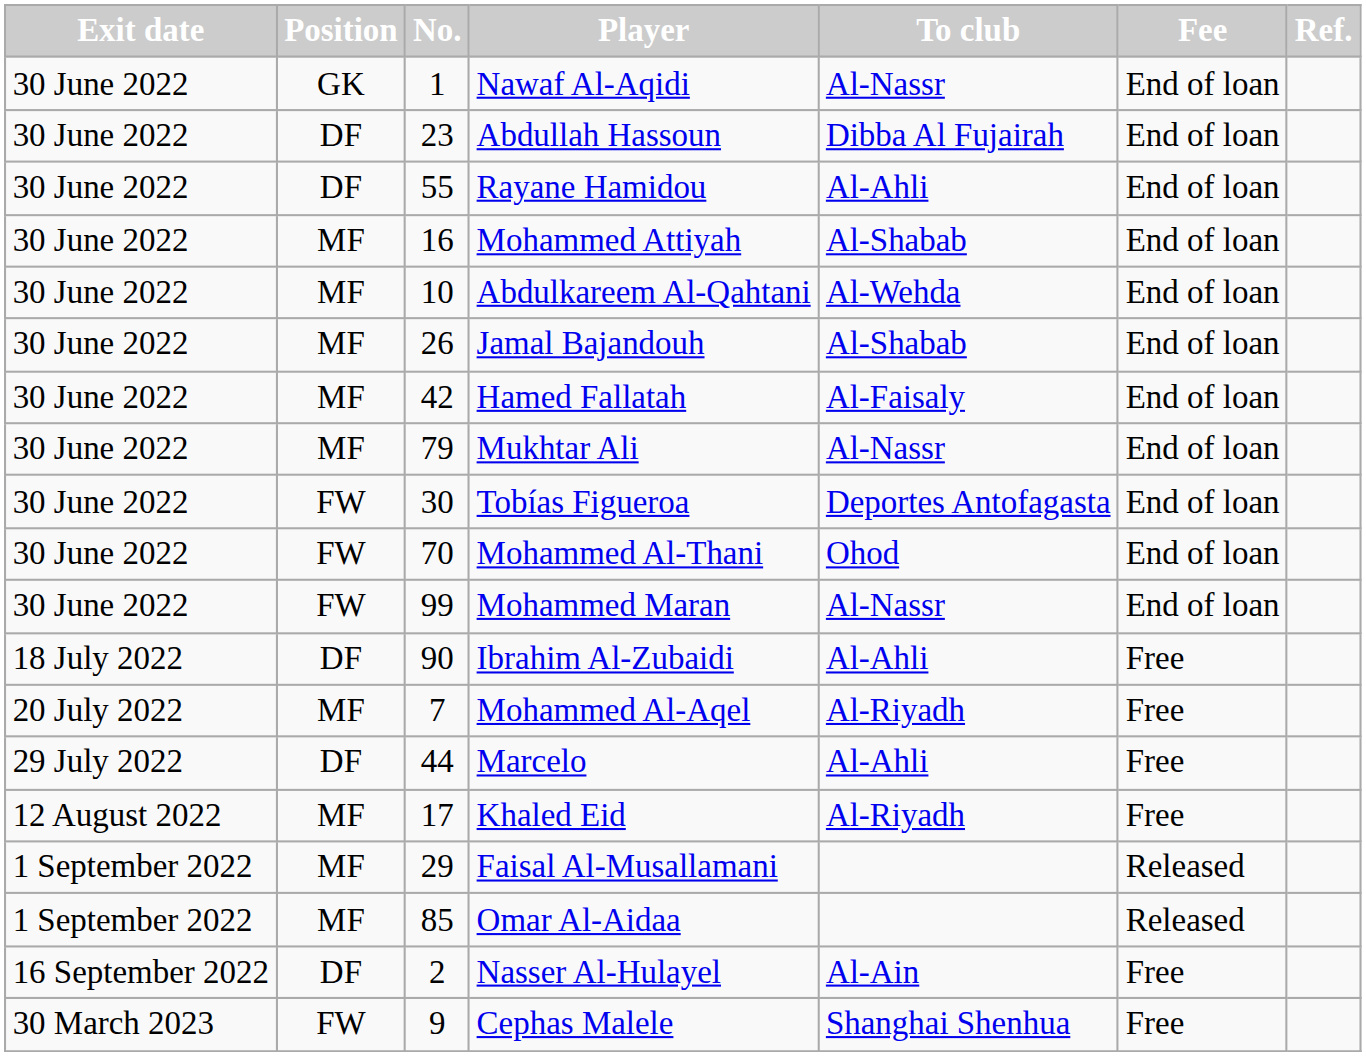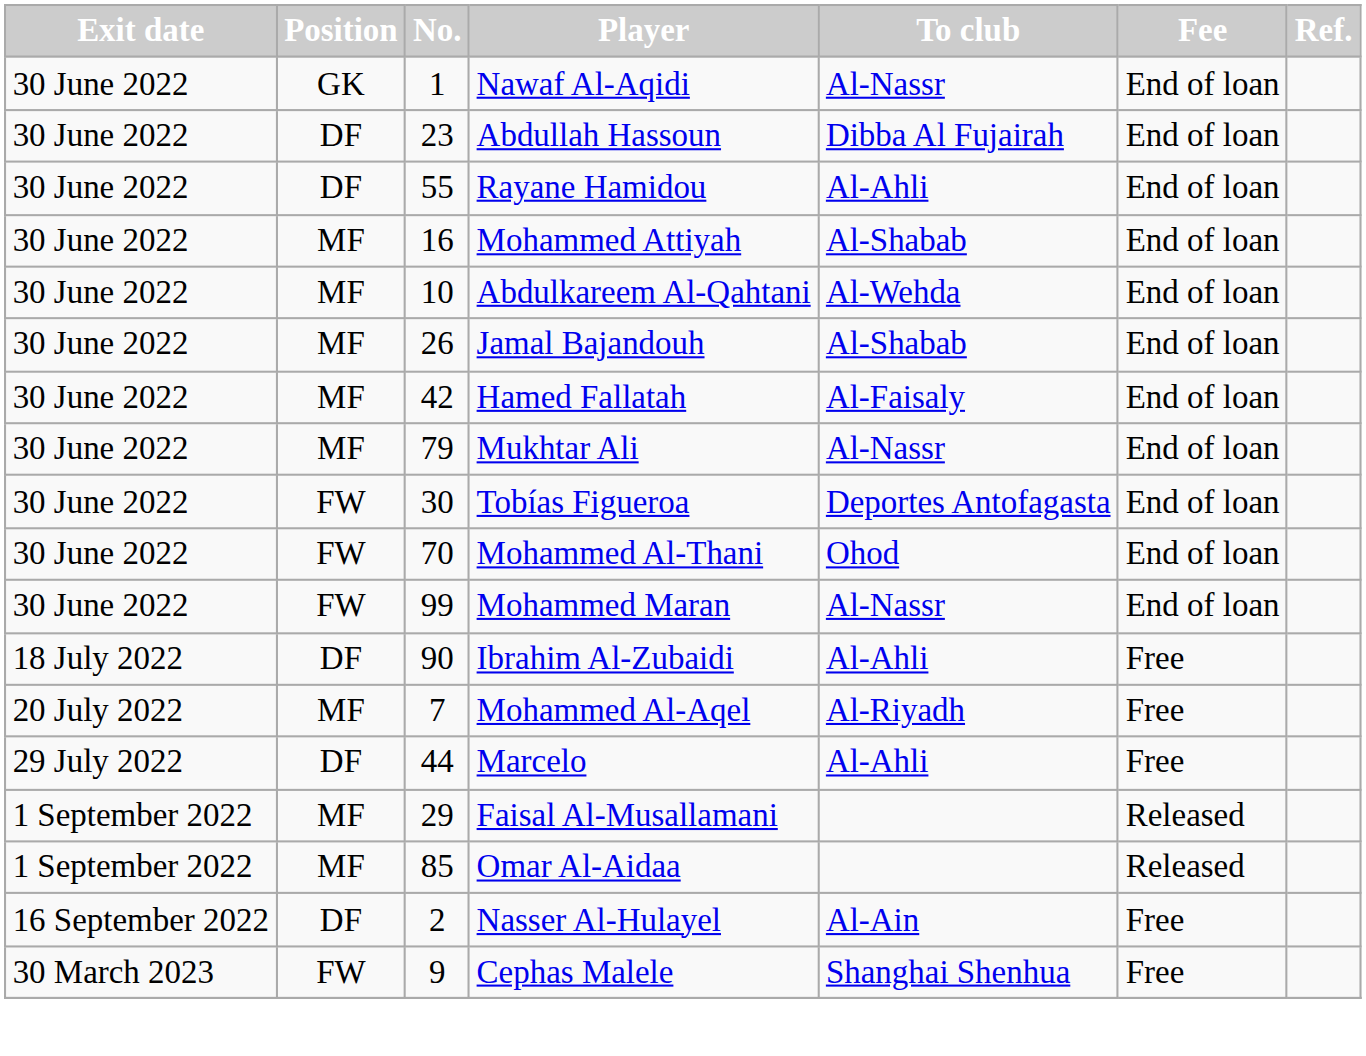 <table class="wikitable sortable">
 <tr>
 <th style="background:#CCCCCC; color:white;"><strong>Exit date</strong></th>
 <th style="background:#CCCCCC; color:white;"><strong>Position</strong></th>
 <th style="background:#CCCCCC; color:white;"><strong>No.</strong></th>
 <th style="background:#CCCCCC; color:white;"><strong>Player</strong></th>
 <th style="background:#CCCCCC; color:white;"><strong>To club</strong></th>
 <th style="background:#CCCCCC; color:white;"><strong>Fee</strong></th>
 <th style="background:#CCCCCC; color:white;"><strong>Ref.</strong></th>
 </tr>
 <tr>
 <td>30 June 2022</td>
 <td style="text-align:center;">GK</td>
 <td style="text-align:center;">1</td>
 <td style="text-align:left;"> <a href='#'>Nawaf Al-Aqidi</a></td>
 <td style="text-align:left;"> <a href='#'>Al-Nassr</a></td>
 <td>End of loan</td>
 <td></td>
 </tr>
 <tr>
 <td>30 June 2022</td>
 <td style="text-align:center;">DF</td>
 <td style="text-align:center;">23</td>
 <td style="text-align:left;"> <a href='#'>Abdullah Hassoun</a></td>
 <td style="text-align:left;"> <a href='#'>Dibba Al Fujairah</a></td>
 <td>End of loan</td>
 <td></td>
 </tr>
 <tr>
 <td>30 June 2022</td>
 <td style="text-align:center;">DF</td>
 <td style="text-align:center;">55</td>
 <td style="text-align:left;"> <a href='#'>Rayane Hamidou</a></td>
 <td style="text-align:left;"> <a href='#'>Al-Ahli</a></td>
 <td>End of loan</td>
 <td></td>
 </tr>
 <tr>
 <td>30 June 2022</td>
 <td style="text-align:center;">MF</td>
 <td style="text-align:center;">16</td>
 <td style="text-align:left;"> <a href='#'>Mohammed Attiyah</a></td>
 <td style="text-align:left;"> <a href='#'>Al-Shabab</a></td>
 <td>End of loan</td>
 <td></td>
 </tr>
 <tr>
 <td>30 June 2022</td>
 <td style="text-align:center;">MF</td>
 <td style="text-align:center;">10</td>
 <td style="text-align:left;"> <a href='#'>Abdulkareem Al-Qahtani</a></td>
 <td style="text-align:left;"> <a href='#'>Al-Wehda</a></td>
 <td>End of loan</td>
 <td></td>
 </tr>
 <tr>
 <td>30 June 2022</td>
 <td style="text-align:center;">MF</td>
 <td style="text-align:center;">26</td>
 <td style="text-align:left;"> <a href='#'>Jamal Bajandouh</a></td>
 <td style="text-align:left;"> <a href='#'>Al-Shabab</a></td>
 <td>End of loan</td>
 <td></td>
 </tr>
 <tr>
 <td>30 June 2022</td>
 <td style="text-align:center;">MF</td>
 <td style="text-align:center;">42</td>
 <td style="text-align:left;"> <a href='#'>Hamed Fallatah</a></td>
 <td style="text-align:left;"> <a href='#'>Al-Faisaly</a></td>
 <td>End of loan</td>
 <td></td>
 </tr>
 <tr>
 <td>30 June 2022</td>
 <td style="text-align:center;">MF</td>
 <td style="text-align:center;">79</td>
 <td style="text-align:left;"> <a href='#'>Mukhtar Ali</a></td>
 <td style="text-align:left;"> <a href='#'>Al-Nassr</a></td>
 <td>End of loan</td>
 <td></td>
 </tr>
 <tr>
 <td>30 June 2022</td>
 <td style="text-align:center;">FW</td>
 <td style="text-align:center;">30</td>
 <td style="text-align:left;"> <a href='#'>Tobías Figueroa</a></td>
 <td style="text-align:left;"> <a href='#'>Deportes Antofagasta</a></td>
 <td>End of loan</td>
 <td></td>
 </tr>
 <tr>
 <td>30 June 2022</td>
 <td style="text-align:center;">FW</td>
 <td style="text-align:center;">70</td>
 <td style="text-align:left;"> <a href='#'>Mohammed Al-Thani</a></td>
 <td style="text-align:left;"> <a href='#'>Ohod</a></td>
 <td>End of loan</td>
 <td></td>
 </tr>
 <tr>
 <td>30 June 2022</td>
 <td style="text-align:center;">FW</td>
 <td style="text-align:center;">99</td>
 <td style="text-align:left;"> <a href='#'>Mohammed Maran</a></td>
 <td style="text-align:left;"> <a href='#'>Al-Nassr</a></td>
 <td>End of loan</td>
 <td></td>
 </tr>
 <tr>
 <td>18 July 2022</td>
 <td style="text-align:center;">DF</td>
 <td style="text-align:center;">90</td>
 <td style="text-align:left;"> <a href='#'>Ibrahim Al-Zubaidi</a></td>
 <td style="text-align:left;"> <a href='#'>Al-Ahli</a></td>
 <td>Free</td>
 <td></td>
 </tr>
 <tr>
 <td>20 July 2022</td>
 <td style="text-align:center;">MF</td>
 <td style="text-align:center;">7</td>
 <td style="text-align:left;"> <a href='#'>Mohammed Al-Aqel</a></td>
 <td style="text-align:left;"> <a href='#'>Al-Riyadh</a></td>
 <td>Free</td>
 <td></td>
 </tr>
 <tr>
 <td>29 July 2022</td>
 <td style="text-align:center;">DF</td>
 <td style="text-align:center;">44</td>
 <td style="text-align:left;"> <a href='#'>Marcelo</a></td>
 <td style="text-align:left;"> <a href='#'>Al-Ahli</a></td>
 <td>Free</td>
 <td></td>
 </tr>
 <tr>
-<td>12 August 2022</td>
-<td style="text-align:center;">MF</td>
-<td style="text-align:center;">17</td>
-<td style="text-align:left;"> <a href='#'>Khaled Eid</a></td>
-<td style="text-align:left;"> <a href='#'>Al-Riyadh</a></td>
-<td>Free</td>
-<td></td>
-</tr>
-<tr>
 <td>1 September 2022</td>
 <td style="text-align:center;">MF</td>
 <td style="text-align:center;">29</td>
 <td style="text-align:left;"> <a href='#'>Faisal Al-Musallamani</a></td>
 <td style="text-align:left;"></td>
 <td>Released</td>
 <td></td>
 </tr>
 <tr>
 <td>1 September 2022</td>
 <td style="text-align:center;">MF</td>
 <td style="text-align:center;">85</td>
 <td style="text-align:left;"> <a href='#'>Omar Al-Aidaa</a></td>
 <td style="text-align:left;"></td>
 <td>Released</td>
 <td></td>
 </tr>
 <tr>
 <td>16 September 2022</td>
 <td style="text-align:center;">DF</td>
 <td style="text-align:center;">2</td>
 <td style="text-align:left;"> <a href='#'>Nasser Al-Hulayel</a></td>
 <td style="text-align:left;"> <a href='#'>Al-Ain</a></td>
 <td>Free</td>
 <td></td>
 </tr>
 <tr>
 <td>30 March 2023</td>
 <td style="text-align:center;">FW</td>
 <td style="text-align:center;">9</td>
 <td style="text-align:left;"> <a href='#'>Cephas Malele</a></td>
 <td style="text-align:left;"> <a href='#'>Shanghai Shenhua</a></td>
 <td>Free</td>
 <td></td>
 </tr>
 <tr>
 </tr>
 </table>
